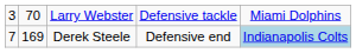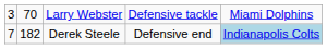 <table class="wikitable" style="text-align:center">
 <tr>
 <td>3</td>
 <td>70</td>
 <td><a href='#'>Larry Webster</a></td>
 <td><a href='#'>Defensive tackle</a></td>
 <td><a href='#'>Miami Dolphins</a></td>
 </tr>
 <tr>
 <td>7</td>
-<td>169</td>
+<td>182</td>
 <td>Derek Steele</td>
 <td>Defensive end</td>
 <td style="background: lightblue;"><a href='#'>Indianapolis Colts</a></td>
 </tr>
 </table>
